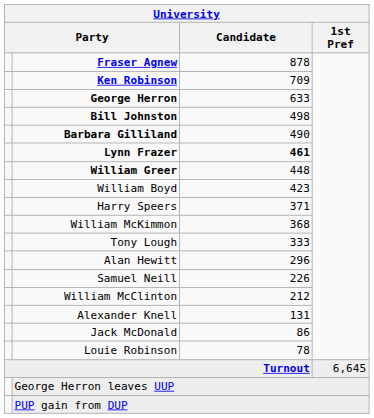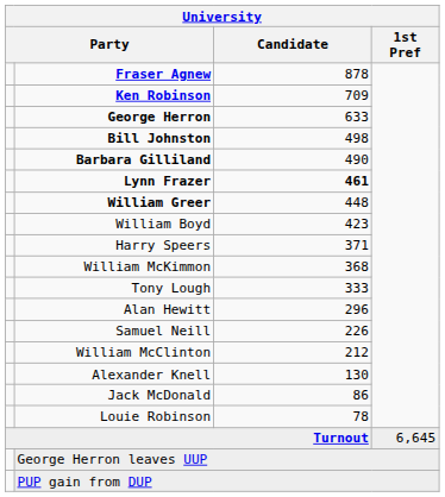 <table class="wikitable">
 <tr>
 <th colspan="4" align="center"><a href='#'>University</a></th>
 </tr>
 <tr>
 <th colspan="2" align="center" width=200>Party</th>
 <th width=150>Candidate</th>
 <th width=60>1st Pref</th>
 </tr>
 <tr>
 <td></td>
 <td align="right"><strong><a href='#'>Fraser Agnew</a></strong></td>
 <td align="right">878</td>
 </tr>
 <tr>
 <td></td>
 <td align="right"><strong><a href='#'>Ken Robinson</a></strong></td>
 <td align="right">709</td>
 </tr>
 <tr>
 <td></td>
 <td align="right"><strong>George Herron</strong></td>
 <td align="right">633</td>
 </tr>
 <tr>
 <td></td>
 <td align="right"><strong>Bill Johnston</strong></td>
 <td align="right">498</td>
 </tr>
 <tr>
 <td></td>
 <td align="right"><strong>Barbara Gilliland</strong></td>
 <td align="right">490</td>
 </tr>
 <tr>
 <td></td>
 <td align="right"><strong>Lynn Frazer</strong></td>
 <td align="right"><strong>461</strong></td>
 </tr>
 <tr>
 <td></td>
 <td align="right"><strong>William Greer</strong></td>
 <td align="right">448</td>
 </tr>
 <tr>
 <td></td>
 <td align="right">William Boyd</td>
 <td align="right">423</td>
 </tr>
 <tr>
 <td></td>
 <td align="right">Harry Speers</td>
 <td align="right">371</td>
 </tr>
 <tr>
 <td></td>
 <td align="right">William McKimmon</td>
 <td align="right">368</td>
 </tr>
 <tr>
 <td></td>
 <td align="right">Tony Lough</td>
 <td align="right">333</td>
 </tr>
 <tr>
 <td></td>
 <td align="right">Alan Hewitt</td>
 <td align="right">296</td>
 </tr>
 <tr>
 <td></td>
 <td align="right">Samuel Neill</td>
 <td align="right">226</td>
 </tr>
 <tr>
 <td></td>
 <td align="right">William McClinton</td>
 <td align="right">212</td>
 </tr>
 <tr>
 <td></td>
 <td align="right">Alexander Knell</td>
-<td align="right">131</td>
+<td align="right">130</td>
 </tr>
 <tr>
 <td></td>
 <td align="right">Jack McDonald</td>
 <td align="right">86</td>
 </tr>
 <tr>
 <td></td>
 <td align="right">Louie Robinson</td>
 <td align="right">78</td>
 </tr>
 <tr bgcolor="EEEEEE">
 <td colspan=3 align="right"><strong><a href='#'>Turnout</a></strong></td>
 <td align="right">6,645</td>
 </tr>
 <tr>
 <td bgcolor=></td>
 <td colspan=3 bgcolor="EEEEEE">George Herron leaves <a href='#'>UUP</a></td>
 </tr>
 <tr>
 <td bgcolor=></td>
 <td colspan=3 bgcolor="EEEEEE"><a href='#'>PUP</a> gain from <a href='#'>DUP</a></td>
 </tr>
 </table>
